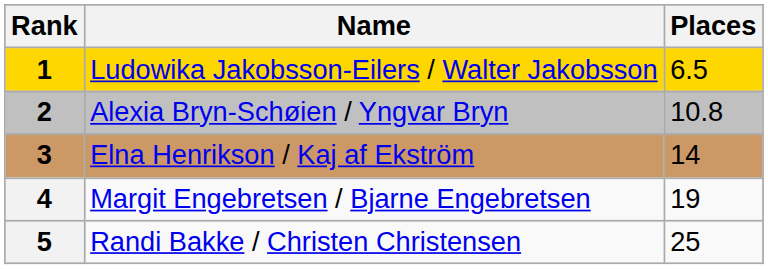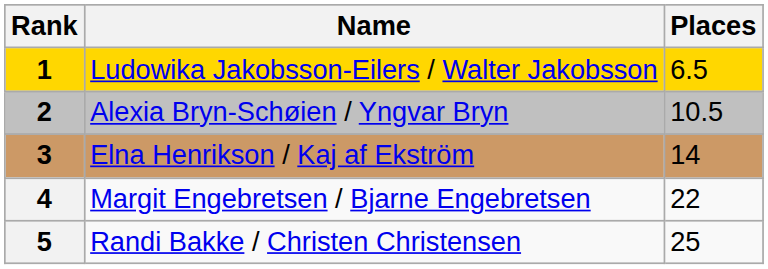 <table class="wikitable">
 <tr>
 <th>Rank</th>
 <th>Name</th>
 <th>Places</th>
 </tr>
 <tr bgcolor=gold>
 <td align=center><strong>1</strong></td>
 <td> <a href='#'>Ludowika Jakobsson-Eilers</a> / <a href='#'>Walter Jakobsson</a></td>
 <td>6.5</td>
 </tr>
 <tr bgcolor=silver>
 <td align=center><strong>2</strong></td>
 <td> <a href='#'>Alexia Bryn-Schøien</a> / <a href='#'>Yngvar Bryn</a></td>
-<td>10.8</td>
+<td>10.5</td>
 </tr>
 <tr bgcolor=cc9966>
 <td align=center><strong>3</strong></td>
 <td> <a href='#'>Elna Henrikson</a> / <a href='#'>Kaj af Ekström</a></td>
 <td>14</td>
 </tr>
 <tr>
 <th>4</th>
 <td> <a href='#'>Margit Engebretsen</a> / <a href='#'>Bjarne Engebretsen</a></td>
-<td>19</td>
+<td>22</td>
 </tr>
 <tr>
 <th>5</th>
 <td> <a href='#'>Randi Bakke</a> / <a href='#'>Christen Christensen</a></td>
 <td>25</td>
 </tr>
 </table>
